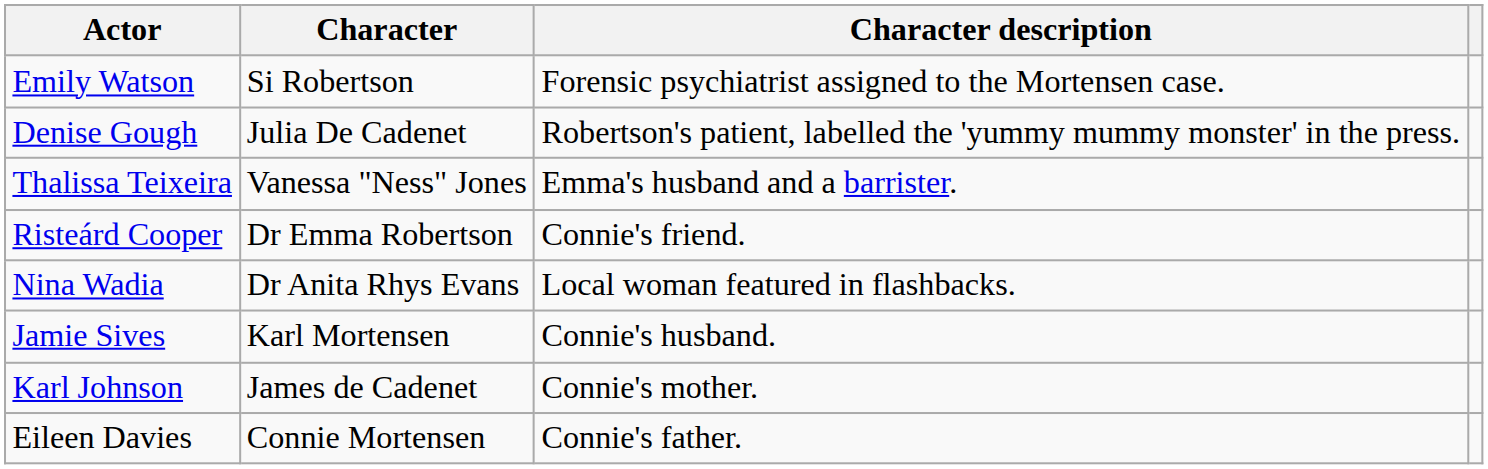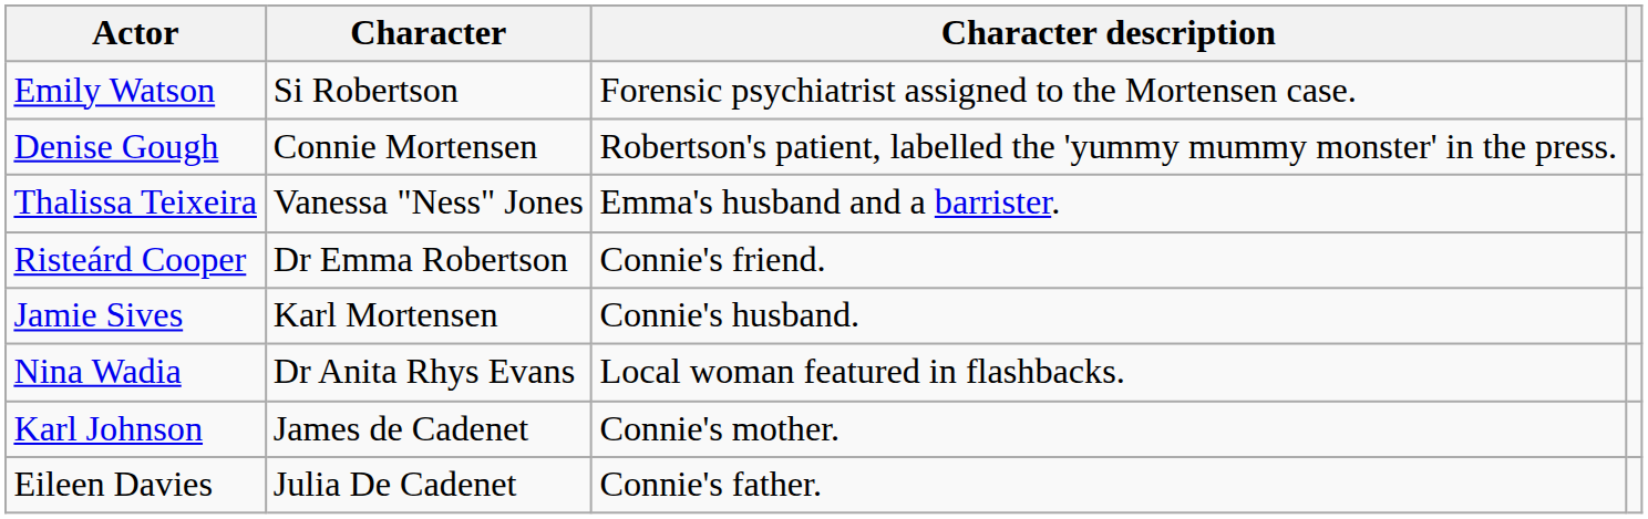 <table class="wikitable">
 <tr>
 <th>Actor</th>
 <th>Character</th>
 <th>Character description</th>
 <th></th>
 </tr>
 <tr>
 <td><a href='#'>Emily Watson</a></td>
 <td>Si Robertson</td>
 <td>Forensic psychiatrist assigned to the Mortensen case.</td>
 <td></td>
 </tr>
 <tr>
 <td><a href='#'>Denise Gough</a></td>
-<td>Julia De Cadenet</td>
+<td>Connie Mortensen</td>
 <td>Robertson's patient, labelled the 'yummy mummy monster' in the press.</td>
 <td></td>
 </tr>
 <tr>
 <td><a href='#'>Thalissa Teixeira</a></td>
 <td>Vanessa "Ness" Jones</td>
 <td>Emma's husband and a <a href='#'>barrister</a>.</td>
 <td></td>
 </tr>
 <tr>
 <td><a href='#'>Risteárd Cooper</a></td>
 <td>Dr Emma Robertson</td>
 <td>Connie's friend.</td>
 <td></td>
 </tr>
 <tr>
+<td><a href='#'>Jamie Sives</a></td>
+<td>Karl Mortensen</td>
+<td>Connie's husband.</td>
+<td></td>
+</tr>
+<tr>
 <td><a href='#'>Nina Wadia</a></td>
 <td>Dr Anita Rhys Evans</td>
 <td>Local woman featured in flashbacks.</td>
-<td></td>
-</tr>
-<tr>
-<td><a href='#'>Jamie Sives</a></td>
-<td>Karl Mortensen</td>
-<td>Connie's husband.</td>
 <td></td>
 </tr>
 <tr>
 <td><a href='#'>Karl Johnson</a></td>
 <td>James de Cadenet</td>
 <td>Connie's mother.</td>
 <td></td>
 </tr>
 <tr>
 <td>Eileen Davies</td>
-<td>Connie Mortensen</td>
+<td>Julia De Cadenet</td>
 <td>Connie's father.</td>
 <td></td>
 </tr>
 </table>
